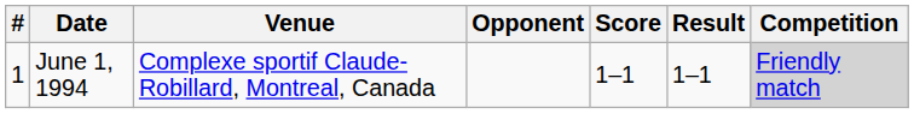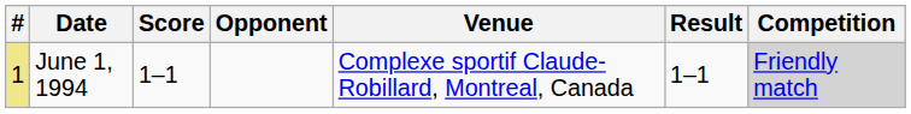 <table class="wikitable">
 <tr>
 <th>#</th>
 <th>Date</th>
+<th>Score</th>
+<th>Opponent</th>
 <th>Venue</th>
-<th>Opponent</th>
-<th>Score</th>
 <th>Result</th>
 <th>Competition</th>
 </tr>
 <tr>
-<td>1</td>
+<td style="background: khaki;">1</td>
 <td>June 1, 1994</td>
+<td>1–1</td>
+<td></td>
 <td><a href='#'>Complexe sportif Claude-Robillard</a>, <a href='#'>Montreal</a>, Canada</td>
-<td></td>
-<td>1–1</td>
 <td>1–1</td>
 <td style="background: lightgrey;"><a href='#'>Friendly match</a></td>
 </tr>
 </table>
